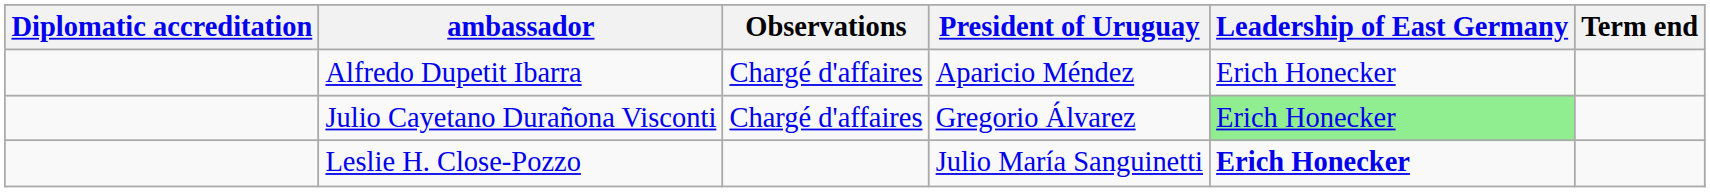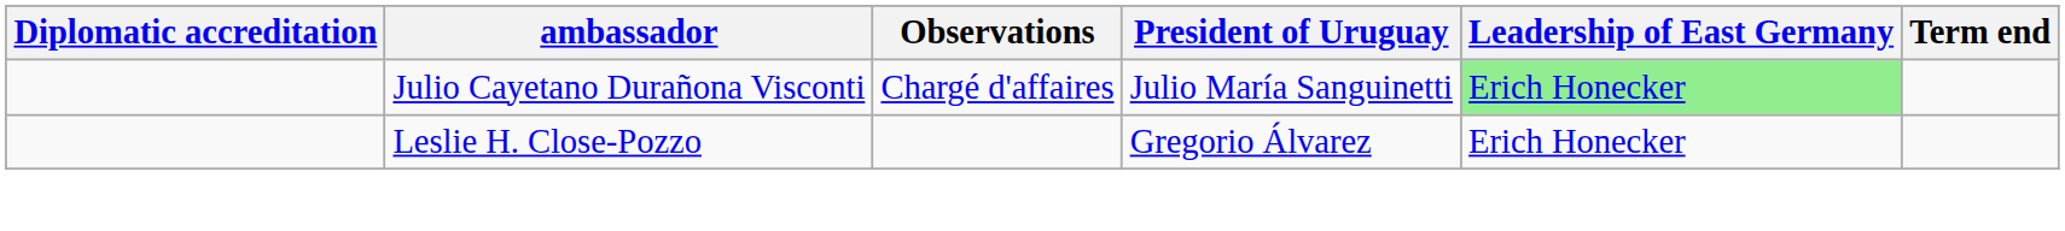 <table class="wikitable sortable">
 <tr>
 <th><a href='#'>Diplomatic accreditation</a></th>
 <th><a href='#'>ambassador</a></th>
 <th>Observations</th>
 <th><a href='#'>President of Uruguay</a></th>
 <th><a href='#'>Leadership of East Germany</a></th>
 <th>Term end</th>
 </tr>
 <tr>
 <td></td>
-<td><a href='#'>Alfredo Dupetit Ibarra</a></td>
-<td><a href='#'>Chargé d'affaires</a></td>
-<td><a href='#'>Aparicio Méndez</a></td>
-<td><a href='#'>Erich Honecker</a></td>
-<td></td>
-</tr>
-<tr>
-<td></td>
 <td><a href='#'>Julio Cayetano Durañona Visconti</a></td>
 <td><a href='#'>Chargé d'affaires</a></td>
-<td><a href='#'>Gregorio Álvarez</a></td>
+<td><a href='#'>Julio María Sanguinetti</a></td>
 <td style="background: lightgreen;"><a href='#'>Erich Honecker</a></td>
 <td></td>
 </tr>
 <tr>
 <td></td>
 <td><a href='#'>Leslie H. Close-Pozzo</a></td>
 <td></td>
-<td><a href='#'>Julio María Sanguinetti</a></td>
-<td><strong><a href='#'>Erich Honecker</a></strong></td>
+<td><a href='#'>Gregorio Álvarez</a></td>
+<td><a href='#'>Erich Honecker</a></td>
 <td></td>
 </tr>
 </table>
